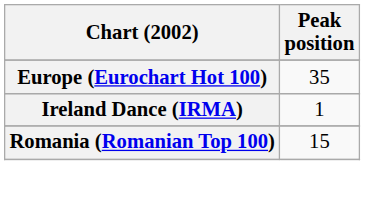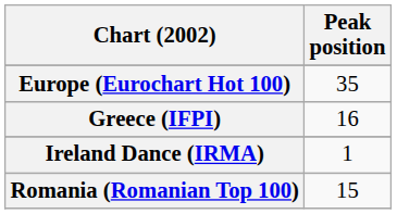 <table class="wikitable sortable plainrowheaders" style="text-align:center">
 <tr>
 <th>Chart (2002)</th>
 <th>Peak<br>position</th>
 </tr>
 <tr>
 </tr>
 <tr>
 </tr>
 <tr>
 </tr>
 <tr>
 <th scope="row">Europe (<a href='#'>Eurochart Hot 100</a>)</th>
 <td>35</td>
 </tr>
 <tr>
+</tr>
+<tr>
+<th scope="row">Greece (<a href='#'>IFPI</a>)</th>
+<td>16</td>
 </tr>
 <tr>
 </tr>
 <tr>
 </tr>
 <tr>
 </tr>
 <tr>
 <th scope="row">Ireland Dance (<a href='#'>IRMA</a>)</th>
 <td>1</td>
 </tr>
 <tr>
 </tr>
 <tr>
 </tr>
 <tr>
 </tr>
 <tr>
 <th scope="row">Romania (<a href='#'>Romanian Top 100</a>)</th>
 <td>15</td>
 </tr>
 <tr>
 </tr>
 <tr>
 </tr>
 <tr>
 </tr>
 <tr>
 </tr>
 <tr>
 </tr>
 <tr>
 </tr>
 </table>
